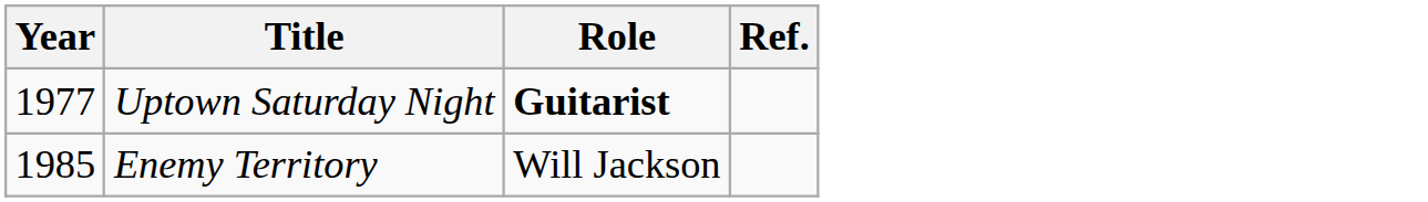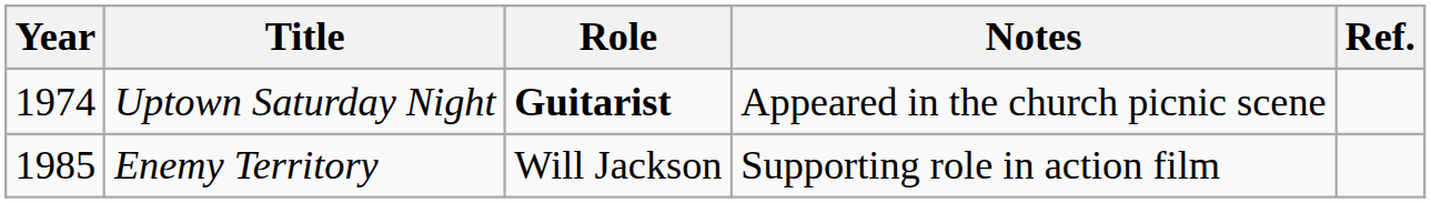 <table class="wikitable plainrowheaders sortable">
 <tr>
 <th>Year</th>
 <th>Title</th>
 <th>Role</th>
+<th>Notes</th>
 <th>Ref.</th>
 </tr>
 <tr>
-<td>1977</td>
+<td>1974</td>
 <td><em>Uptown Saturday Night</em></td>
 <td><strong>Guitarist</strong></td>
+<td>Appeared in the church picnic scene</td>
 <td></td>
 </tr>
 <tr>
 <td>1985</td>
 <td><em>Enemy Territory</em></td>
 <td>Will Jackson</td>
+<td>Supporting role in action film</td>
 <td></td>
 </tr>
 </table>
